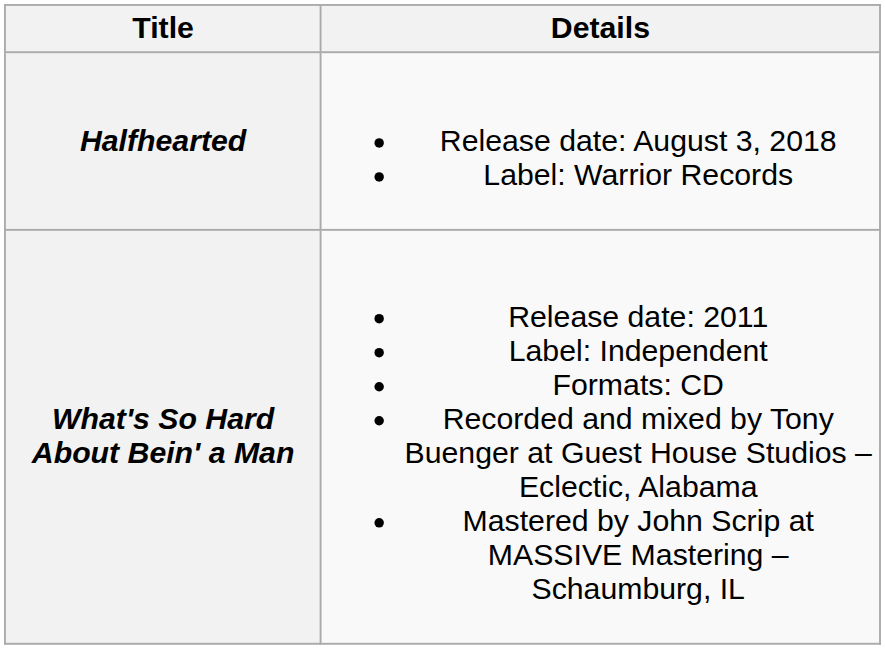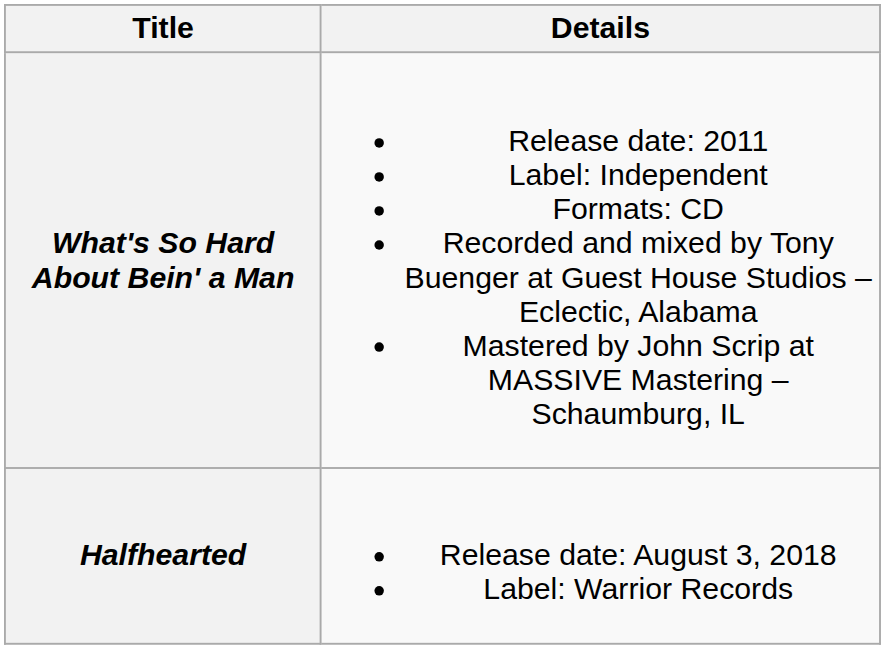 <table class="wikitable plainrowheaders" style="text-align:center;">
 <tr>
 <th style="width:10em;">Title</th>
 <th style="width:18em;">Details</th>
 </tr>
 <tr>
+<th scope="row"><em>What's So Hard About Bein' a Man</em></th>
+<td><br><ul><li>Release date: 2011</li><li>Label: Independent</li><li>Formats: CD</li><li>Recorded and mixed by Tony Buenger at Guest House Studios – Eclectic, Alabama</li><li>Mastered by John Scrip at MASSIVE Mastering – Schaumburg, IL</li></ul></td>
+</tr>
+<tr>
 <th scope="row"><em>Halfhearted</em></th>
 <td><br><ul><li>Release date: August 3, 2018</li><li>Label: Warrior Records</li></ul></td>
 </tr>
-<tr>
-<th scope="row"><em>What's So Hard About Bein' a Man</em></th>
-<td><br><ul><li>Release date: 2011</li><li>Label: Independent</li><li>Formats: CD</li><li>Recorded and mixed by Tony Buenger at Guest House Studios – Eclectic, Alabama</li><li>Mastered by John Scrip at MASSIVE Mastering – Schaumburg, IL</li></ul></td>
-</tr>
 </table>
